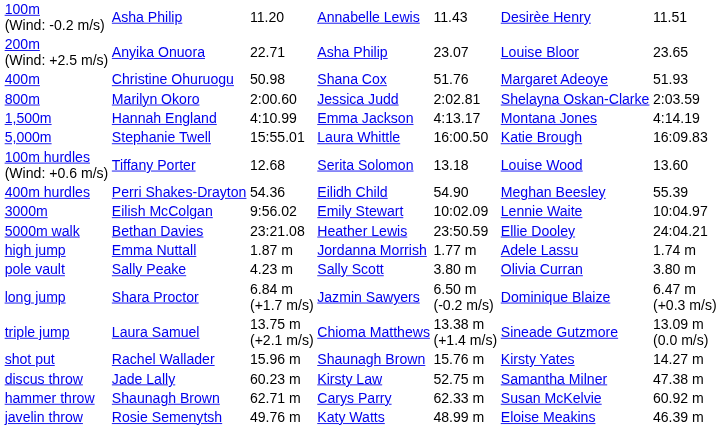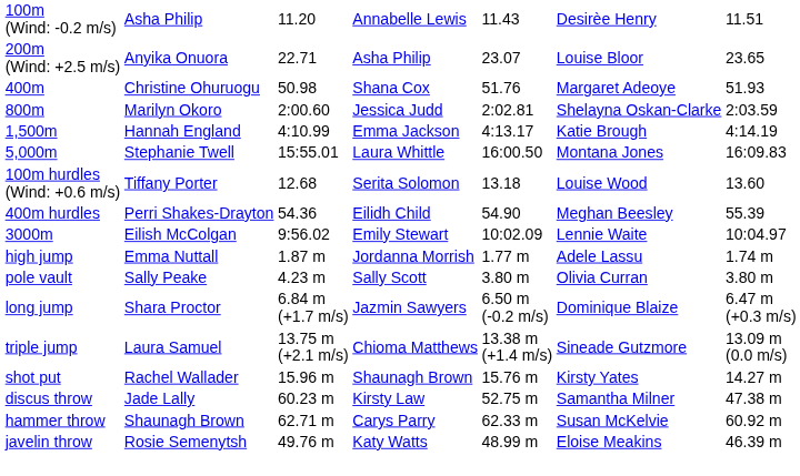 <table>
 <tr>
 <td><a href='#'>100m</a><br>(Wind: -0.2 m/s)</td>
 <td><a href='#'>Asha Philip</a></td>
 <td>11.20</td>
 <td><a href='#'>Annabelle Lewis</a></td>
 <td>11.43</td>
 <td><a href='#'>Desirèe Henry</a></td>
 <td>11.51</td>
 </tr>
 <tr>
 <td><a href='#'>200m</a><br>(Wind: +2.5 m/s)</td>
 <td><a href='#'>Anyika Onuora</a></td>
 <td>22.71</td>
 <td><a href='#'>Asha Philip</a></td>
 <td>23.07</td>
 <td><a href='#'>Louise Bloor</a></td>
 <td>23.65</td>
 </tr>
 <tr>
 <td><a href='#'>400m</a></td>
 <td><a href='#'>Christine Ohuruogu</a></td>
 <td>50.98</td>
 <td><a href='#'>Shana Cox</a></td>
 <td>51.76</td>
 <td><a href='#'>Margaret Adeoye</a></td>
 <td>51.93</td>
 </tr>
 <tr>
 <td><a href='#'>800m</a></td>
 <td><a href='#'>Marilyn Okoro</a></td>
 <td>2:00.60</td>
 <td><a href='#'>Jessica Judd</a></td>
 <td>2:02.81</td>
 <td><a href='#'>Shelayna Oskan-Clarke</a></td>
 <td>2:03.59</td>
 </tr>
 <tr>
 <td><a href='#'>1,500m</a></td>
 <td><a href='#'>Hannah England</a></td>
 <td>4:10.99</td>
 <td><a href='#'>Emma Jackson</a></td>
 <td>4:13.17</td>
-<td><a href='#'>Montana Jones</a></td>
+<td><a href='#'>Katie Brough</a></td>
 <td>4:14.19</td>
 </tr>
 <tr>
 <td><a href='#'>5,000m</a></td>
 <td> <a href='#'>Stephanie Twell</a></td>
 <td>15:55.01</td>
 <td> <a href='#'>Laura Whittle</a></td>
 <td>16:00.50</td>
-<td><a href='#'>Katie Brough</a></td>
+<td><a href='#'>Montana Jones</a></td>
 <td>16:09.83</td>
 </tr>
 <tr>
 <td><a href='#'>100m hurdles</a><br>(Wind: +0.6 m/s)</td>
 <td><a href='#'>Tiffany Porter</a></td>
 <td>12.68</td>
 <td><a href='#'>Serita Solomon</a></td>
 <td>13.18</td>
 <td><a href='#'>Louise Wood</a></td>
 <td>13.60</td>
 </tr>
 <tr>
 <td><a href='#'>400m hurdles</a></td>
 <td><a href='#'>Perri Shakes-Drayton</a></td>
 <td>54.36</td>
 <td> <a href='#'>Eilidh Child</a></td>
 <td>54.90</td>
 <td><a href='#'>Meghan Beesley</a></td>
 <td>55.39</td>
 </tr>
 <tr>
 <td><a href='#'>3000m </a></td>
 <td> <a href='#'>Eilish McColgan</a></td>
 <td>9:56.02</td>
 <td> <a href='#'>Emily Stewart</a></td>
 <td>10:02.09</td>
 <td> <a href='#'>Lennie Waite</a></td>
 <td>10:04.97</td>
-</tr>
-<tr>
-<td><a href='#'>5000m walk</a></td>
-<td> <a href='#'>Bethan Davies</a></td>
-<td>23:21.08</td>
-<td><a href='#'>Heather Lewis</a></td>
-<td>23:50.59</td>
-<td><a href='#'>Ellie Dooley</a></td>
-<td>24:04.21</td>
 </tr>
 <tr>
 <td><a href='#'>high jump</a></td>
 <td> <a href='#'>Emma Nuttall</a></td>
 <td>1.87 m</td>
 <td><a href='#'>Jordanna Morrish</a></td>
 <td>1.77 m</td>
 <td><a href='#'>Adele Lassu</a></td>
 <td>1.74 m</td>
 </tr>
 <tr>
 <td><a href='#'>pole vault</a></td>
 <td><a href='#'>Sally Peake</a></td>
 <td>4.23 m</td>
 <td><a href='#'>Sally Scott</a></td>
 <td>3.80 m</td>
 <td><a href='#'>Olivia Curran</a></td>
 <td>3.80 m</td>
 </tr>
 <tr>
 <td><a href='#'>long jump</a></td>
 <td><a href='#'>Shara Proctor</a></td>
 <td>6.84 m<br>(+1.7 m/s)</td>
 <td><a href='#'>Jazmin Sawyers</a></td>
 <td>6.50 m<br>(-0.2 m/s)</td>
 <td><a href='#'>Dominique Blaize</a></td>
 <td>6.47 m<br>(+0.3 m/s)</td>
 </tr>
 <tr>
 <td><a href='#'>triple jump</a></td>
 <td><a href='#'>Laura Samuel</a></td>
 <td>13.75 m<br>(+2.1 m/s)</td>
 <td><a href='#'>Chioma Matthews</a></td>
 <td>13.38 m<br>(+1.4 m/s)</td>
 <td><a href='#'>Sineade Gutzmore</a></td>
 <td>13.09 m<br>(0.0 m/s)</td>
 </tr>
 <tr>
 <td><a href='#'>shot put</a></td>
 <td><a href='#'>Rachel Wallader</a></td>
 <td>15.96 m</td>
 <td><a href='#'>Shaunagh Brown</a></td>
 <td>15.76 m</td>
 <td> <a href='#'>Kirsty Yates</a></td>
 <td>14.27 m</td>
 </tr>
 <tr>
 <td><a href='#'>discus throw</a></td>
 <td><a href='#'>Jade Lally</a></td>
 <td>60.23 m</td>
 <td> <a href='#'>Kirsty Law</a></td>
 <td>52.75 m</td>
 <td><a href='#'>Samantha Milner</a></td>
 <td>47.38 m</td>
 </tr>
 <tr>
 <td><a href='#'>hammer throw</a></td>
 <td><a href='#'>Shaunagh Brown</a></td>
 <td>62.71 m</td>
 <td><a href='#'>Carys Parry</a></td>
 <td>62.33 m</td>
 <td> <a href='#'>Susan McKelvie</a></td>
 <td>60.92 m</td>
 </tr>
 <tr>
 <td><a href='#'>javelin throw</a></td>
 <td><a href='#'>Rosie Semenytsh</a></td>
 <td>49.76 m</td>
 <td><a href='#'>Katy Watts</a></td>
 <td>48.99 m</td>
 <td><a href='#'>Eloise Meakins</a></td>
 <td>46.39 m</td>
 </tr>
 </table>
